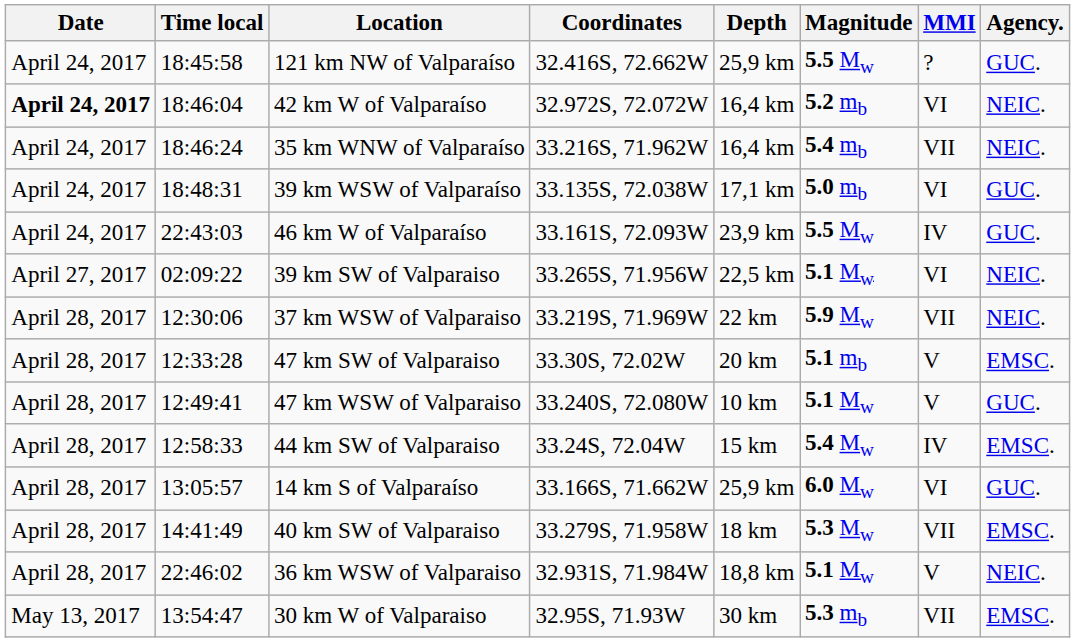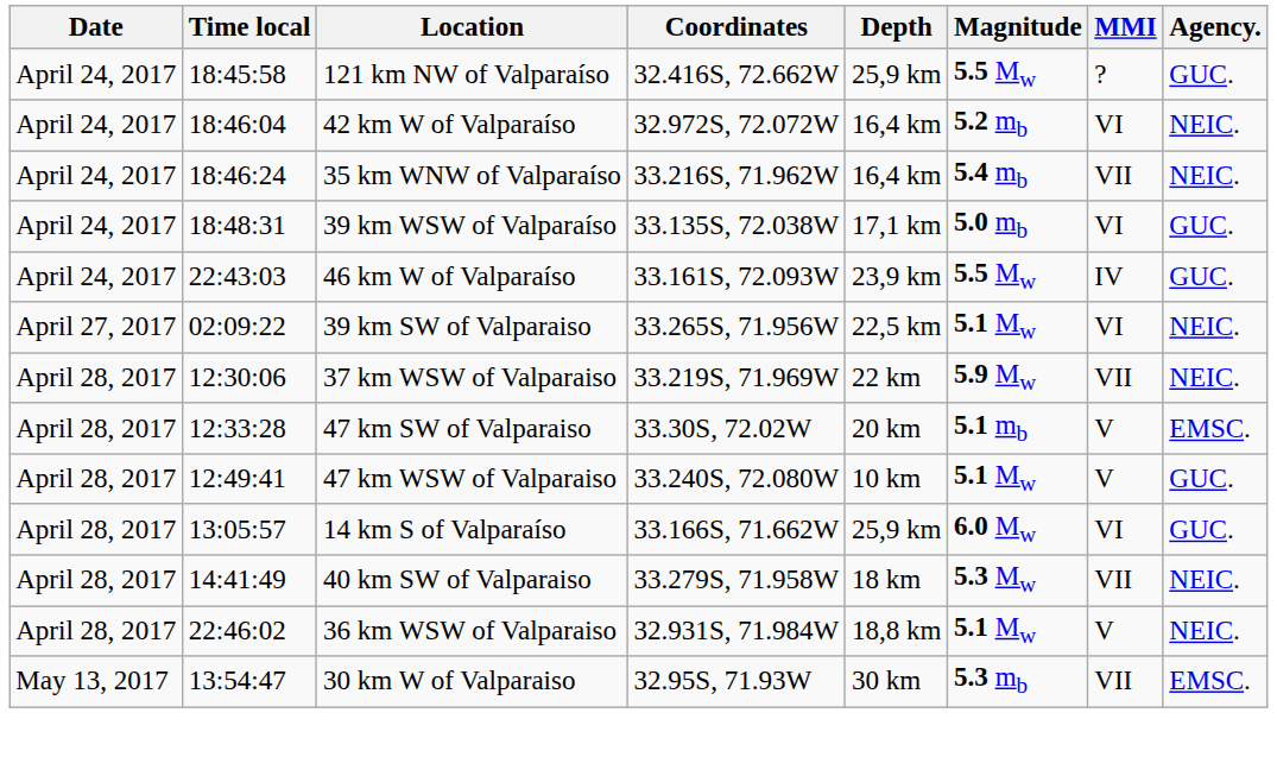 <table class="wikitable sortable col1izq col2izq col3izq col4der col5der" style="margin:1em auto;">
 <tr>
 <th>Date</th>
 <th>Time local</th>
 <th>Location</th>
 <th>Coordinates</th>
 <th>Depth</th>
 <th>Magnitude</th>
 <th><a href='#'>MMI</a></th>
 <th class="unsortable">Agency.</th>
 </tr>
 <tr>
 <td>April 24, 2017</td>
 <td>18:45:58</td>
 <td>121 km NW of Valparaíso</td>
 <td>32.416S, 72.662W</td>
 <td>25,9 km</td>
 <td><strong>5.5</strong> <a href='#'>M<sub>w</sub></a></td>
 <td>?</td>
 <td><a href='#'>GUC</a>.</td>
 </tr>
 <tr>
-<td><strong>April 24, 2017</strong></td>
+<td>April 24, 2017</td>
 <td>18:46:04</td>
 <td>42 km W of Valparaíso</td>
 <td>32.972S, 72.072W</td>
 <td>16,4 km</td>
 <td><strong>5.2</strong> <a href='#'>m<sub>b</sub></a></td>
 <td>VI</td>
 <td><a href='#'>NEIC</a>.</td>
 </tr>
 <tr>
 <td>April 24, 2017</td>
 <td>18:46:24</td>
 <td>35 km WNW of Valparaíso</td>
 <td>33.216S, 71.962W</td>
 <td>16,4 km</td>
 <td><strong>5.4</strong> <a href='#'>m<sub>b</sub></a></td>
 <td>VII</td>
 <td><a href='#'>NEIC</a>.</td>
 </tr>
 <tr>
 <td>April 24, 2017</td>
 <td>18:48:31</td>
 <td>39 km WSW of Valparaíso</td>
 <td>33.135S, 72.038W</td>
 <td>17,1 km</td>
 <td><strong>5.0</strong> <a href='#'>m<sub>b</sub></a></td>
 <td>VI</td>
 <td><a href='#'>GUC</a>.</td>
 </tr>
 <tr>
 <td>April 24, 2017</td>
 <td>22:43:03</td>
 <td>46 km W of Valparaíso</td>
 <td>33.161S, 72.093W</td>
 <td>23,9 km</td>
 <td><strong>5.5</strong> <a href='#'>M<sub>w</sub></a></td>
 <td>IV</td>
 <td><a href='#'>GUC</a>.</td>
 </tr>
 <tr>
 <td>April 27, 2017</td>
 <td>02:09:22</td>
 <td>39 km SW of Valparaiso</td>
 <td>33.265S, 71.956W</td>
 <td>22,5 km</td>
 <td><strong>5.1</strong> <a href='#'>M<sub>w</sub></a></td>
 <td>VI</td>
 <td><a href='#'>NEIC</a>.</td>
 </tr>
 <tr>
 <td>April 28, 2017</td>
 <td>12:30:06</td>
 <td>37 km WSW of Valparaiso</td>
 <td>33.219S, 71.969W</td>
 <td>22 km</td>
 <td><strong>5.9</strong> <a href='#'>M<sub>w</sub></a></td>
 <td>VII</td>
 <td><a href='#'>NEIC</a>.</td>
 </tr>
 <tr>
 <td>April 28, 2017</td>
 <td>12:33:28</td>
 <td>47 km SW of Valparaiso</td>
 <td>33.30S, 72.02W</td>
 <td>20 km</td>
 <td><strong>5.1</strong> <a href='#'>m<sub>b</sub></a></td>
 <td>V</td>
 <td><a href='#'>EMSC</a>.</td>
 </tr>
 <tr>
 <td>April 28, 2017</td>
 <td>12:49:41</td>
 <td>47 km WSW of Valparaiso</td>
 <td>33.240S, 72.080W</td>
 <td>10 km</td>
 <td><strong>5.1</strong> <a href='#'>M<sub>w</sub></a></td>
 <td>V</td>
 <td><a href='#'>GUC</a>.</td>
 </tr>
 <tr>
 <td>April 28, 2017</td>
-<td>12:58:33</td>
-<td>44 km SW of Valparaiso</td>
-<td>33.24S, 72.04W</td>
-<td>15 km</td>
-<td><strong>5.4</strong> <a href='#'>M<sub>w</sub></a></td>
-<td>IV</td>
-<td><a href='#'>EMSC</a>.</td>
-</tr>
-<tr>
-<td>April 28, 2017</td>
 <td>13:05:57</td>
 <td>14 km S of Valparaíso</td>
 <td>33.166S, 71.662W</td>
 <td>25,9 km</td>
 <td><strong>6.0</strong> <a href='#'>M<sub>w</sub></a></td>
 <td>VI</td>
 <td><a href='#'>GUC</a>.</td>
 </tr>
 <tr>
 <td>April 28, 2017</td>
 <td>14:41:49</td>
 <td>40 km SW of Valparaiso</td>
 <td>33.279S, 71.958W</td>
 <td>18 km</td>
 <td><strong>5.3</strong> <a href='#'>M<sub>w</sub></a></td>
 <td>VII</td>
-<td><a href='#'>EMSC</a>.</td>
+<td><a href='#'>NEIC</a>.</td>
 </tr>
 <tr>
 <td>April 28, 2017</td>
 <td>22:46:02</td>
 <td>36 km WSW of Valparaiso</td>
 <td>32.931S, 71.984W</td>
 <td>18,8 km</td>
 <td><strong>5.1</strong> <a href='#'>M<sub>w</sub></a></td>
 <td>V</td>
 <td><a href='#'>NEIC</a>.</td>
 </tr>
 <tr>
 <td>May 13, 2017</td>
 <td>13:54:47</td>
 <td>30 km W of Valparaiso</td>
 <td>32.95S, 71.93W</td>
 <td>30 km</td>
 <td><strong>5.3</strong> <a href='#'>m<sub>b</sub></a></td>
 <td>VII</td>
 <td><a href='#'>EMSC</a>.</td>
 </tr>
 </table>
